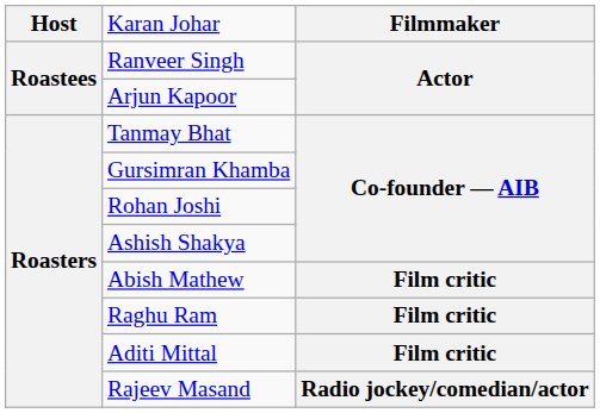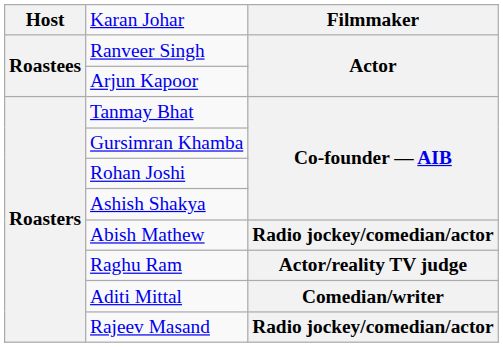 <table class="wikitable mw-collapsible mw-collapsed">
 <tr>
 <th>Host</th>
 <td><a href='#'>Karan Johar</a></td>
 <th>Filmmaker</th>
 </tr>
 <tr>
 <th rowspan="2">Roastees</th>
 <td><a href='#'>Ranveer Singh</a></td>
 <th rowspan="2">Actor</th>
 </tr>
 <tr>
 <td><a href='#'>Arjun Kapoor</a></td>
 </tr>
 <tr>
 <th rowspan="8">Roasters</th>
 <td><a href='#'>Tanmay Bhat</a></td>
 <th rowspan="4">Co-founder — <a href='#'>AIB</a></th>
 </tr>
 <tr>
 <td><a href='#'>Gursimran Khamba</a></td>
 </tr>
 <tr>
 <td><a href='#'>Rohan Joshi</a></td>
 </tr>
 <tr>
 <td><a href='#'>Ashish Shakya</a></td>
 </tr>
 <tr>
 <td><a href='#'>Abish Mathew</a></td>
-<th>Film critic</th>
+<th>Radio jockey/comedian/actor</th>
 </tr>
 <tr>
 <td><a href='#'>Raghu Ram</a></td>
-<th>Film critic</th>
+<th>Actor/reality TV judge</th>
 </tr>
 <tr>
 <td><a href='#'>Aditi Mittal</a></td>
-<th>Film critic</th>
+<th>Comedian/writer</th>
 </tr>
 <tr>
 <td><a href='#'>Rajeev Masand</a></td>
 <th>Radio jockey/comedian/actor</th>
 </tr>
 </table>
